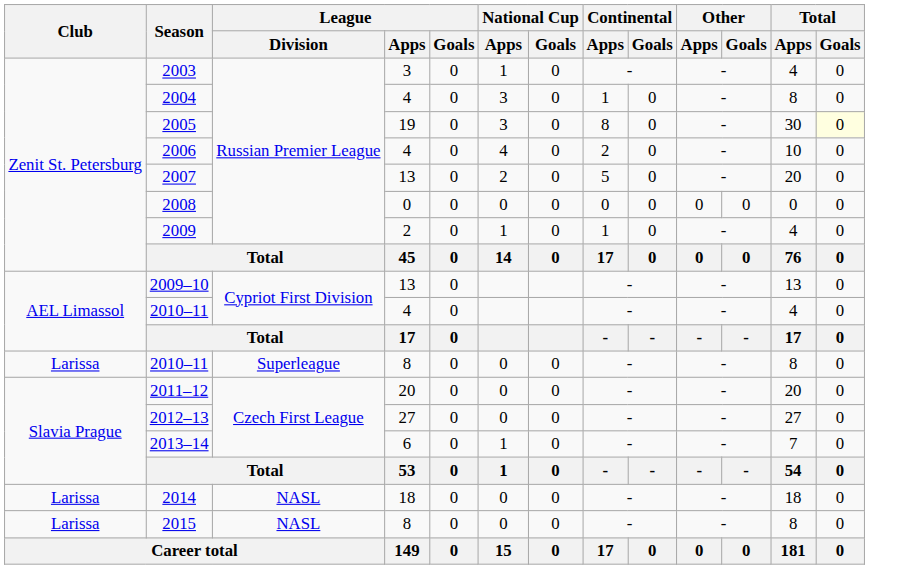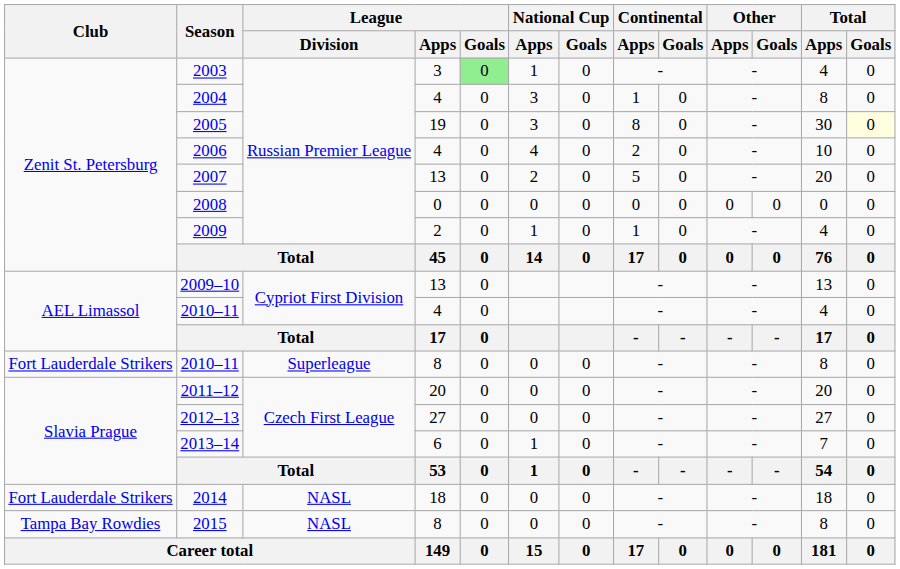 <table class="wikitable" style="text-align: center;">
 <tr>
 <th rowspan="2">Club</th>
 <th rowspan="2">Season</th>
 <th colspan="3">League</th>
 <th colspan="2">National Cup</th>
 <th colspan="2">Continental</th>
 <th colspan="2">Other</th>
 <th colspan="2">Total</th>
 </tr>
 <tr>
 <th>Division</th>
 <th>Apps</th>
 <th>Goals</th>
 <th>Apps</th>
 <th>Goals</th>
 <th>Apps</th>
 <th>Goals</th>
 <th>Apps</th>
 <th>Goals</th>
 <th>Apps</th>
 <th>Goals</th>
 </tr>
 <tr>
 <td rowspan="8"><a href='#'>Zenit St. Petersburg</a></td>
 <td><a href='#'>2003</a></td>
 <td rowspan="7"><a href='#'>Russian Premier League</a></td>
 <td>3</td>
-<td>0</td>
+<td style="background: lightgreen;">0</td>
 <td>1</td>
 <td>0</td>
 <td colspan="2">-</td>
 <td colspan="2">-</td>
 <td>4</td>
 <td>0</td>
 </tr>
 <tr>
 <td><a href='#'>2004</a></td>
 <td>4</td>
 <td>0</td>
 <td>3</td>
 <td>0</td>
 <td>1</td>
 <td>0</td>
 <td colspan="2">-</td>
 <td>8</td>
 <td>0</td>
 </tr>
 <tr>
 <td><a href='#'>2005</a></td>
 <td>19</td>
 <td>0</td>
 <td>3</td>
 <td>0</td>
 <td>8</td>
 <td>0</td>
 <td colspan="2">-</td>
 <td>30</td>
 <td style="background: lightyellow;">0</td>
 </tr>
 <tr>
 <td><a href='#'>2006</a></td>
 <td>4</td>
 <td>0</td>
 <td>4</td>
 <td>0</td>
 <td>2</td>
 <td>0</td>
 <td colspan="2">-</td>
 <td>10</td>
 <td>0</td>
 </tr>
 <tr>
 <td><a href='#'>2007</a></td>
 <td>13</td>
 <td>0</td>
 <td>2</td>
 <td>0</td>
 <td>5</td>
 <td>0</td>
 <td colspan="2">-</td>
 <td>20</td>
 <td>0</td>
 </tr>
 <tr>
 <td><a href='#'>2008</a></td>
 <td>0</td>
 <td>0</td>
 <td>0</td>
 <td>0</td>
 <td>0</td>
 <td>0</td>
 <td>0</td>
 <td>0</td>
 <td>0</td>
 <td>0</td>
 </tr>
 <tr>
 <td><a href='#'>2009</a></td>
 <td>2</td>
 <td>0</td>
 <td>1</td>
 <td>0</td>
 <td>1</td>
 <td>0</td>
 <td colspan="2">-</td>
 <td>4</td>
 <td>0</td>
 </tr>
 <tr>
 <th colspan="2">Total</th>
 <th>45</th>
 <th>0</th>
 <th>14</th>
 <th>0</th>
 <th>17</th>
 <th>0</th>
 <th>0</th>
 <th>0</th>
 <th>76</th>
 <th>0</th>
 </tr>
 <tr>
 <td rowspan="3"><a href='#'>AEL Limassol</a></td>
 <td><a href='#'>2009–10</a></td>
 <td rowspan="2"><a href='#'>Cypriot First Division</a></td>
 <td>13</td>
 <td>0</td>
 <td></td>
 <td></td>
 <td colspan="2">-</td>
 <td colspan="2">-</td>
 <td>13</td>
 <td>0</td>
 </tr>
 <tr>
 <td><a href='#'>2010–11</a></td>
 <td>4</td>
 <td>0</td>
 <td></td>
 <td></td>
 <td colspan="2">-</td>
 <td colspan="2">-</td>
 <td>4</td>
 <td>0</td>
 </tr>
 <tr>
 <th colspan="2">Total</th>
 <th>17</th>
 <th>0</th>
 <th></th>
 <th></th>
 <th>-</th>
 <th>-</th>
 <th>-</th>
 <th>-</th>
 <th>17</th>
 <th>0</th>
 </tr>
 <tr>
-<td><a href='#'>Larissa</a></td>
+<td><a href='#'>Fort Lauderdale Strikers</a></td>
 <td><a href='#'>2010–11</a></td>
 <td><a href='#'>Superleague</a></td>
 <td>8</td>
 <td>0</td>
 <td>0</td>
 <td>0</td>
 <td colspan="2">-</td>
 <td colspan="2">-</td>
 <td>8</td>
 <td>0</td>
 </tr>
 <tr>
 <td rowspan="4"><a href='#'>Slavia Prague</a></td>
 <td><a href='#'>2011–12</a></td>
 <td rowspan="3"><a href='#'>Czech First League</a></td>
 <td>20</td>
 <td>0</td>
 <td>0</td>
 <td>0</td>
 <td colspan="2">-</td>
 <td colspan="2">-</td>
 <td>20</td>
 <td>0</td>
 </tr>
 <tr>
 <td><a href='#'>2012–13</a></td>
 <td>27</td>
 <td>0</td>
 <td>0</td>
 <td>0</td>
 <td colspan="2">-</td>
 <td colspan="2">-</td>
 <td>27</td>
 <td>0</td>
 </tr>
 <tr>
 <td><a href='#'>2013–14</a></td>
 <td>6</td>
 <td>0</td>
 <td>1</td>
 <td>0</td>
 <td colspan="2">-</td>
 <td colspan="2">-</td>
 <td>7</td>
 <td>0</td>
 </tr>
 <tr>
 <th colspan="2">Total</th>
 <th>53</th>
 <th>0</th>
 <th>1</th>
 <th>0</th>
 <th>-</th>
 <th>-</th>
 <th>-</th>
 <th>-</th>
 <th>54</th>
 <th>0</th>
 </tr>
 <tr>
-<td><a href='#'>Larissa</a></td>
+<td><a href='#'>Fort Lauderdale Strikers</a></td>
 <td><a href='#'>2014</a></td>
 <td><a href='#'>NASL</a></td>
 <td>18</td>
 <td>0</td>
 <td>0</td>
 <td>0</td>
 <td colspan="2">-</td>
 <td colspan="2">-</td>
 <td>18</td>
 <td>0</td>
 </tr>
 <tr>
-<td><a href='#'>Larissa</a></td>
+<td><a href='#'>Tampa Bay Rowdies</a></td>
 <td><a href='#'>2015</a></td>
 <td><a href='#'>NASL</a></td>
 <td>8</td>
 <td>0</td>
 <td>0</td>
 <td>0</td>
 <td colspan="2">-</td>
 <td colspan="2">-</td>
 <td>8</td>
 <td>0</td>
 </tr>
 <tr>
 <th colspan="3">Career total</th>
 <th>149</th>
 <th>0</th>
 <th>15</th>
 <th>0</th>
 <th>17</th>
 <th>0</th>
 <th>0</th>
 <th>0</th>
 <th>181</th>
 <th>0</th>
 </tr>
 </table>
